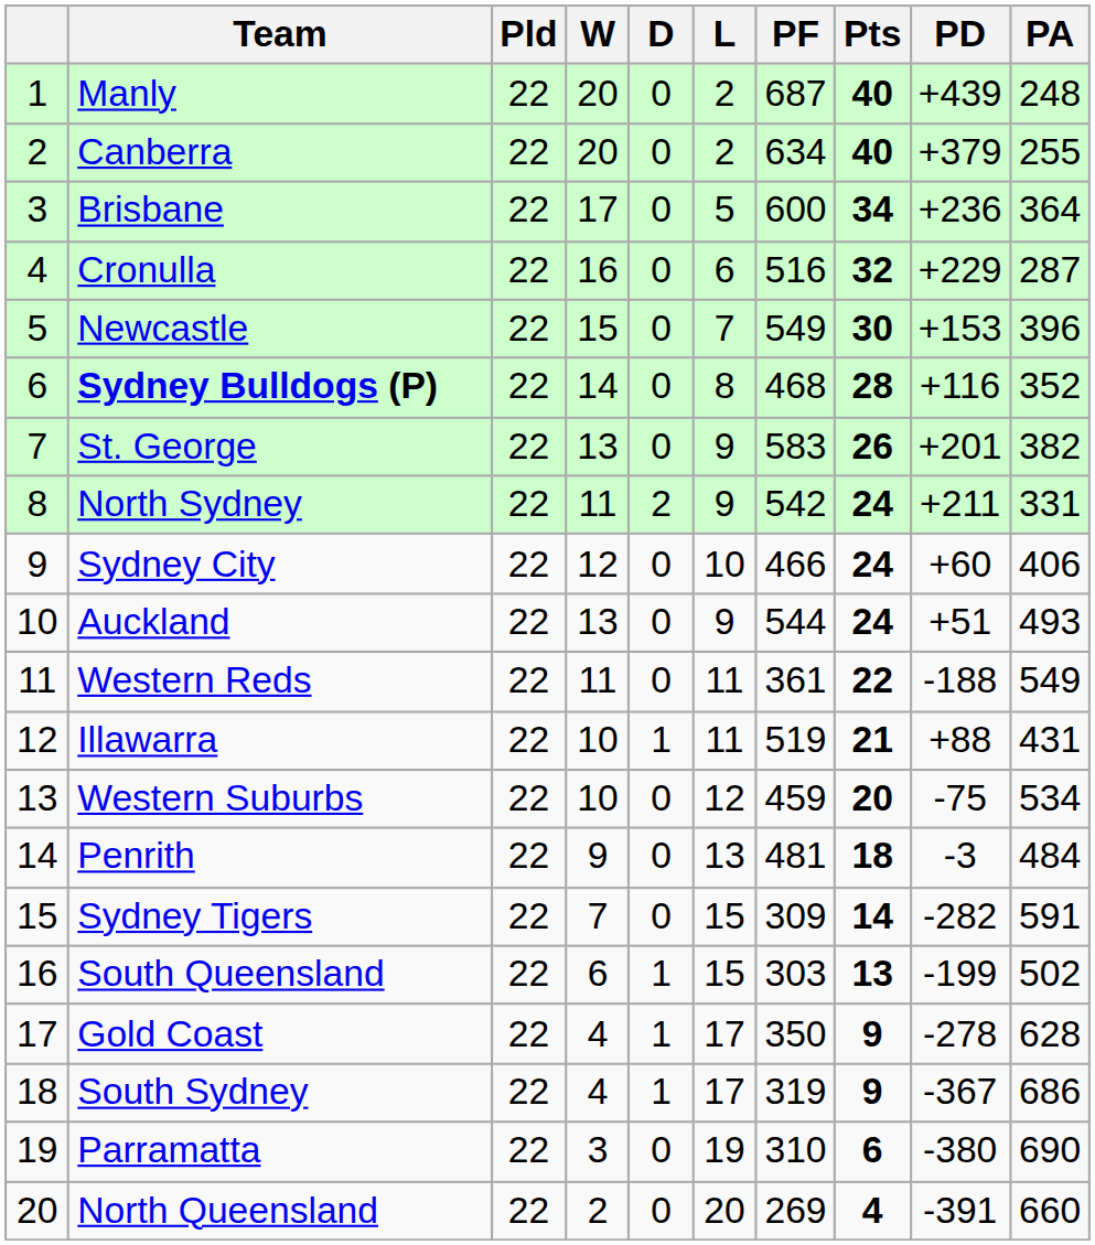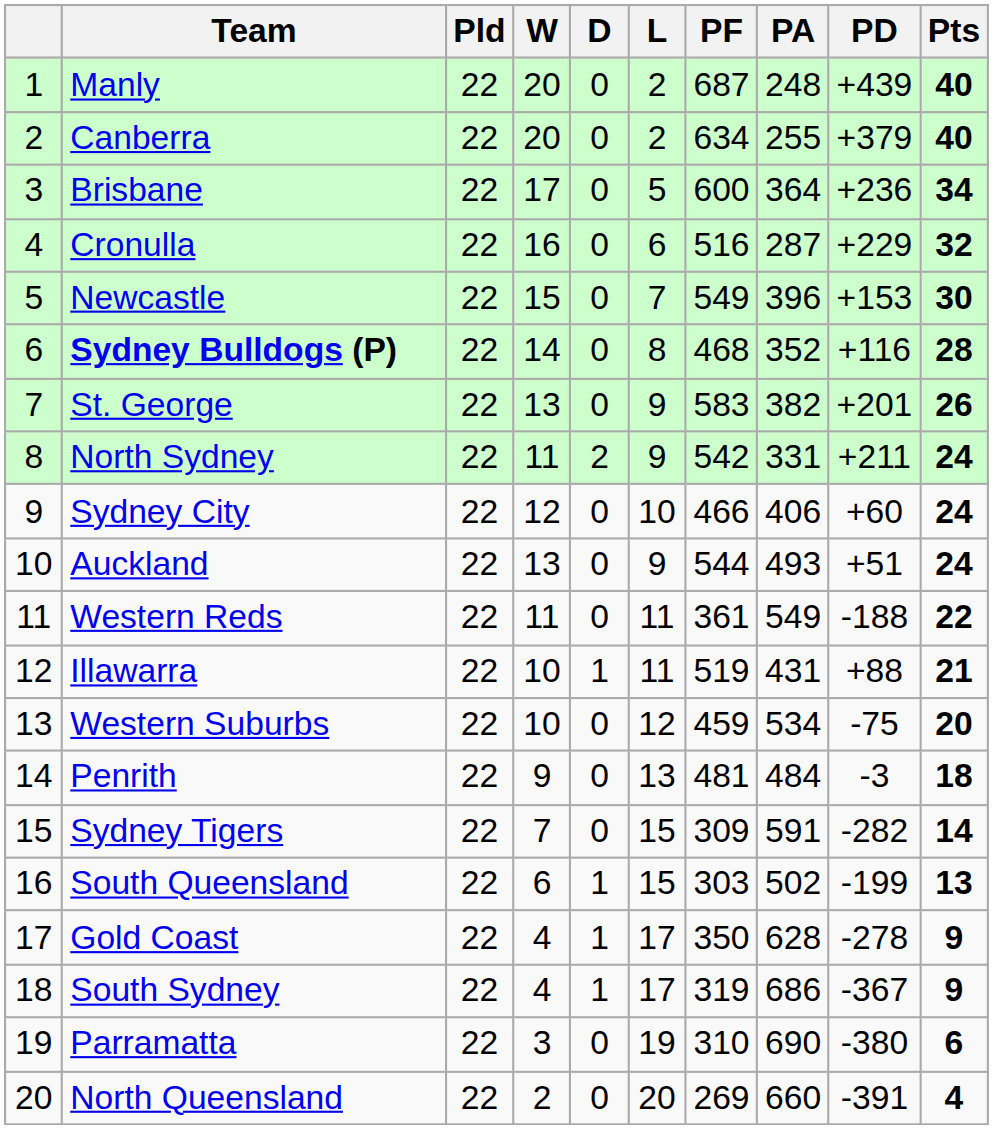 <table class="wikitable" style="text-align:center;">
 <tr>
 <th style="width:20px;" abbr="Position×"></th>
 <th width=175>Team</th>
 <th style="width:20px;" abbr="Played">Pld</th>
 <th style="width:20px;" abbr="Won">W</th>
 <th style="width:20px;" abbr="Drawn">D</th>
 <th style="width:20px;" abbr="Lost">L</th>
 <th style="width:20px;" abbr="Points for">PF</th>
+<th style="width:20px;" abbr="Points against">PA</th>
+<th style="width:20px;" abbr="Points difference">PD</th>
 <th style="width:20px;" abbr="Points">Pts</th>
-<th style="width:20px;" abbr="Points difference">PD</th>
-<th style="width:20px;" abbr="Points against">PA</th>
 </tr>
 <tr style="background:#cfc;">
 <td>1</td>
 <td style="text-align:left;"> <a href='#'>Manly</a></td>
 <td>22</td>
 <td>20</td>
 <td>0</td>
 <td>2</td>
 <td>687</td>
+<td>248</td>
+<td>+439</td>
 <td><strong>40</strong></td>
-<td>+439</td>
-<td>248</td>
 </tr>
 <tr style="background:#cfc;">
 <td>2</td>
 <td style="text-align:left;"> <a href='#'>Canberra</a></td>
 <td>22</td>
 <td>20</td>
 <td>0</td>
 <td>2</td>
 <td>634</td>
+<td>255</td>
+<td>+379</td>
 <td><strong>40</strong></td>
-<td>+379</td>
-<td>255</td>
 </tr>
 <tr style="background:#cfc;">
 <td>3</td>
 <td style="text-align:left;"> <a href='#'>Brisbane</a></td>
 <td>22</td>
 <td>17</td>
 <td>0</td>
 <td>5</td>
 <td>600</td>
+<td>364</td>
+<td>+236</td>
 <td><strong>34</strong></td>
-<td>+236</td>
-<td>364</td>
 </tr>
 <tr style="background:#cfc;">
 <td>4</td>
 <td style="text-align:left;"> <a href='#'>Cronulla</a></td>
 <td>22</td>
 <td>16</td>
 <td>0</td>
 <td>6</td>
 <td>516</td>
+<td>287</td>
+<td>+229</td>
 <td><strong>32</strong></td>
-<td>+229</td>
-<td>287</td>
 </tr>
 <tr style="background:#cfc;">
 <td>5</td>
 <td style="text-align:left;"> <a href='#'>Newcastle</a></td>
 <td>22</td>
 <td>15</td>
 <td>0</td>
 <td>7</td>
 <td>549</td>
+<td>396</td>
+<td>+153</td>
 <td><strong>30</strong></td>
-<td>+153</td>
-<td>396</td>
 </tr>
 <tr style="background:#cfc;">
 <td>6</td>
 <td style="text-align:left;"><strong> <a href='#'>Sydney Bulldogs</a></strong> <strong>(P)</strong></td>
 <td>22</td>
 <td>14</td>
 <td>0</td>
 <td>8</td>
 <td>468</td>
+<td>352</td>
+<td>+116</td>
 <td><strong>28</strong></td>
-<td>+116</td>
-<td>352</td>
 </tr>
 <tr style="background:#cfc;">
 <td>7</td>
 <td style="text-align:left;"> <a href='#'>St. George</a></td>
 <td>22</td>
 <td>13</td>
 <td>0</td>
 <td>9</td>
 <td>583</td>
+<td>382</td>
+<td>+201</td>
 <td><strong>26</strong></td>
-<td>+201</td>
-<td>382</td>
 </tr>
 <tr style="background:#cfc;">
 <td>8</td>
 <td style="text-align:left;"> <a href='#'>North Sydney</a></td>
 <td>22</td>
 <td>11</td>
 <td>2</td>
 <td>9</td>
 <td>542</td>
+<td>331</td>
+<td>+211</td>
 <td><strong>24</strong></td>
-<td>+211</td>
-<td>331</td>
 </tr>
 <tr>
 <td>9</td>
 <td style="text-align:left;"> <a href='#'>Sydney City</a></td>
 <td>22</td>
 <td>12</td>
 <td>0</td>
 <td>10</td>
 <td>466</td>
+<td>406</td>
+<td>+60</td>
 <td><strong>24</strong></td>
-<td>+60</td>
-<td>406</td>
 </tr>
 <tr>
 <td>10</td>
 <td style="text-align:left;"> <a href='#'>Auckland</a></td>
 <td>22</td>
 <td>13</td>
 <td>0</td>
 <td>9</td>
 <td>544</td>
+<td>493</td>
+<td>+51</td>
 <td><strong>24</strong></td>
-<td>+51</td>
-<td>493</td>
 </tr>
 <tr>
 <td>11</td>
 <td style="text-align:left;"> <a href='#'>Western Reds</a></td>
 <td>22</td>
 <td>11</td>
 <td>0</td>
 <td>11</td>
 <td>361</td>
+<td>549</td>
+<td>-188</td>
 <td><strong>22</strong></td>
-<td>-188</td>
-<td>549</td>
 </tr>
 <tr>
 <td>12</td>
 <td style="text-align:left;"> <a href='#'>Illawarra</a></td>
 <td>22</td>
 <td>10</td>
 <td>1</td>
 <td>11</td>
 <td>519</td>
+<td>431</td>
+<td>+88</td>
 <td><strong>21</strong></td>
-<td>+88</td>
-<td>431</td>
 </tr>
 <tr>
 <td>13</td>
 <td style="text-align:left;"> <a href='#'>Western Suburbs</a></td>
 <td>22</td>
 <td>10</td>
 <td>0</td>
 <td>12</td>
 <td>459</td>
+<td>534</td>
+<td>-75</td>
 <td><strong>20</strong></td>
-<td>-75</td>
-<td>534</td>
 </tr>
 <tr>
 <td>14</td>
 <td style="text-align:left;"> <a href='#'>Penrith</a></td>
 <td>22</td>
 <td>9</td>
 <td>0</td>
 <td>13</td>
 <td>481</td>
+<td>484</td>
+<td>-3</td>
 <td><strong>18</strong></td>
-<td>-3</td>
-<td>484</td>
 </tr>
 <tr>
 <td>15</td>
 <td style="text-align:left;"> <a href='#'>Sydney Tigers</a></td>
 <td>22</td>
 <td>7</td>
 <td>0</td>
 <td>15</td>
 <td>309</td>
+<td>591</td>
+<td>-282</td>
 <td><strong>14</strong></td>
-<td>-282</td>
-<td>591</td>
 </tr>
 <tr>
 <td>16</td>
 <td style="text-align:left;"> <a href='#'>South Queensland</a></td>
 <td>22</td>
 <td>6</td>
 <td>1</td>
 <td>15</td>
 <td>303</td>
+<td>502</td>
+<td>-199</td>
 <td><strong>13</strong></td>
-<td>-199</td>
-<td>502</td>
 </tr>
 <tr>
 <td>17</td>
 <td style="text-align:left;"> <a href='#'>Gold Coast</a></td>
 <td>22</td>
 <td>4</td>
 <td>1</td>
 <td>17</td>
 <td>350</td>
+<td>628</td>
+<td>-278</td>
 <td><strong>9</strong></td>
-<td>-278</td>
-<td>628</td>
 </tr>
 <tr>
 <td>18</td>
 <td style="text-align:left;"> <a href='#'>South Sydney</a></td>
 <td>22</td>
 <td>4</td>
 <td>1</td>
 <td>17</td>
 <td>319</td>
+<td>686</td>
+<td>-367</td>
 <td><strong>9</strong></td>
-<td>-367</td>
-<td>686</td>
 </tr>
 <tr>
 <td>19</td>
 <td style="text-align:left;"> <a href='#'>Parramatta</a></td>
 <td>22</td>
 <td>3</td>
 <td>0</td>
 <td>19</td>
 <td>310</td>
+<td>690</td>
+<td>-380</td>
 <td><strong>6</strong></td>
-<td>-380</td>
-<td>690</td>
 </tr>
 <tr>
 <td>20</td>
 <td style="text-align:left;"> <a href='#'>North Queensland</a></td>
 <td>22</td>
 <td>2</td>
 <td>0</td>
 <td>20</td>
 <td>269</td>
+<td>660</td>
+<td>-391</td>
 <td><strong>4</strong></td>
-<td>-391</td>
-<td>660</td>
 </tr>
 </table>
